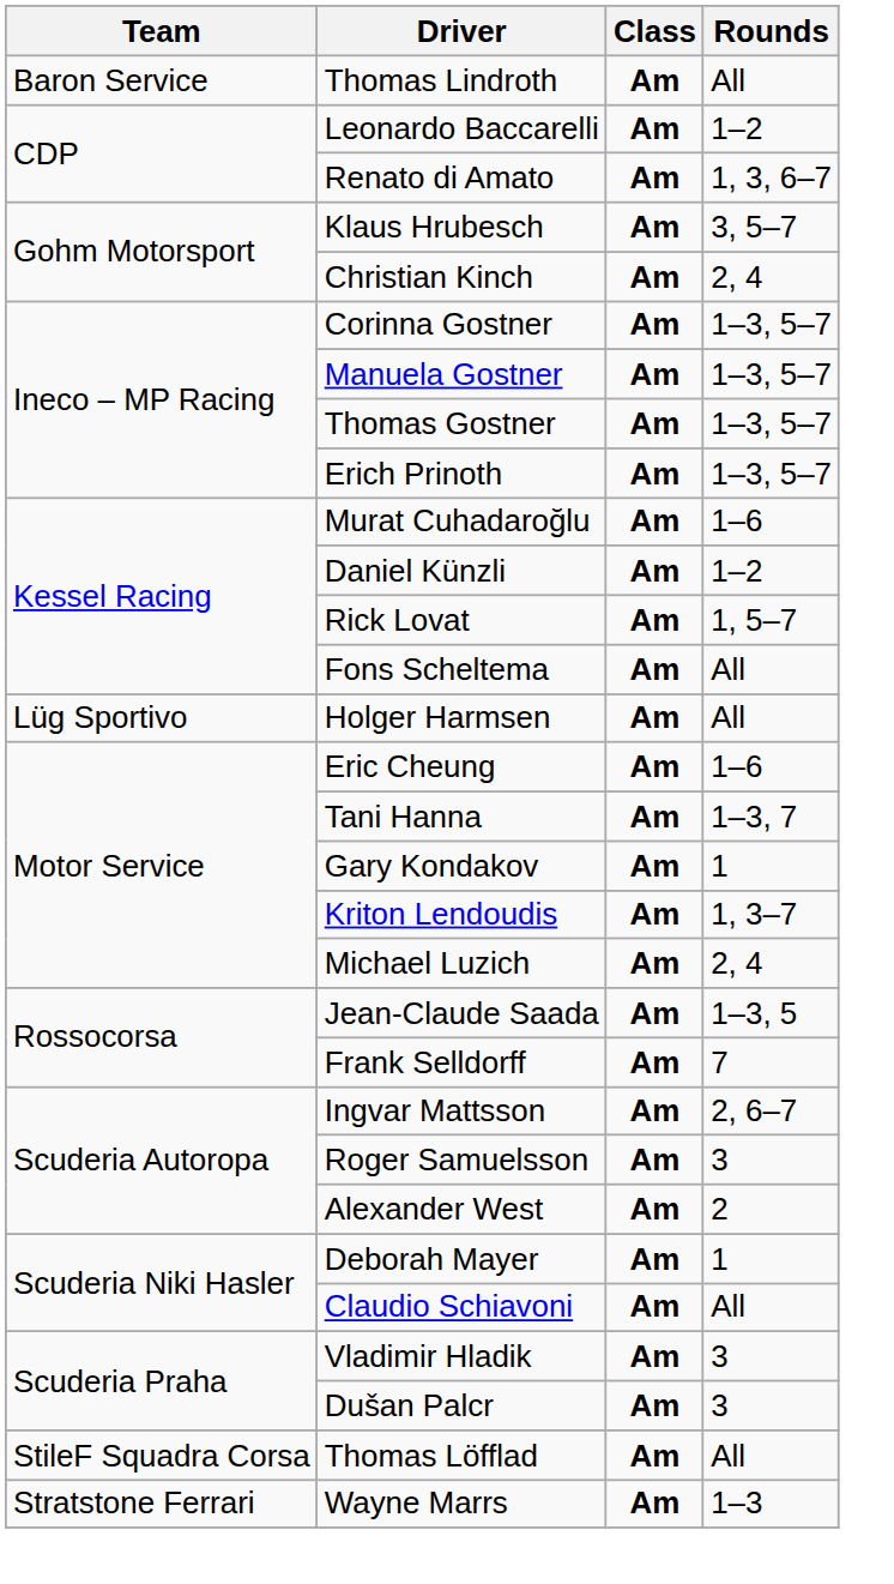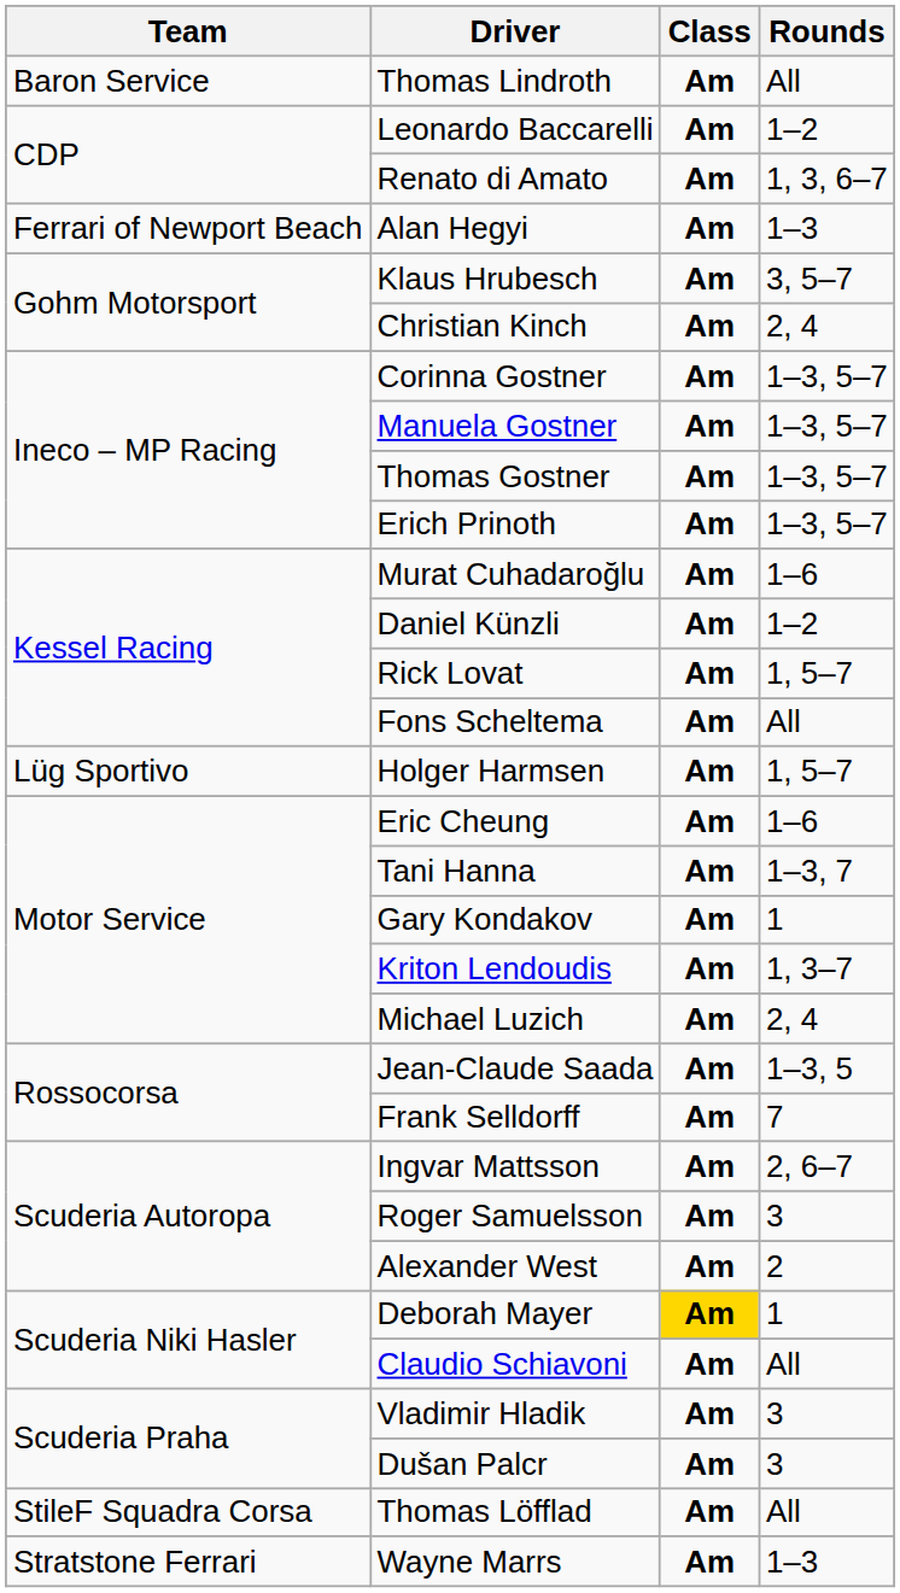 <table class="wikitable" style="font-size:90%;">
 <tr>
 <th>Team</th>
 <th>Driver</th>
 <th>Class</th>
 <th>Rounds</th>
 </tr>
 <tr>
 <td> Baron Service</td>
 <td> Thomas Lindroth</td>
 <td align=center><strong><span>Am</span></strong></td>
 <td>All</td>
 </tr>
 <tr>
 <td rowspan=2> CDP</td>
 <td> Leonardo Baccarelli</td>
 <td align=center><strong><span>Am</span></strong></td>
 <td>1–2</td>
 </tr>
 <tr>
 <td> Renato di Amato</td>
 <td align=center><strong><span>Am</span></strong></td>
 <td>1, 3, 6–7</td>
+</tr>
+<tr>
+<td> Ferrari of Newport Beach</td>
+<td> Alan Hegyi</td>
+<td align=center><strong><span>Am</span></strong></td>
+<td>1–3</td>
 </tr>
 <tr>
 <td rowspan=2> Gohm Motorsport</td>
 <td> Klaus Hrubesch</td>
 <td align=center><strong><span>Am</span></strong></td>
 <td>3, 5–7</td>
 </tr>
 <tr>
 <td> Christian Kinch</td>
 <td align=center><strong><span>Am</span></strong></td>
 <td>2, 4</td>
 </tr>
 <tr>
 <td rowspan=4> Ineco – MP Racing</td>
 <td> Corinna Gostner</td>
 <td align=center><strong><span>Am</span></strong></td>
 <td>1–3, 5–7</td>
 </tr>
 <tr>
 <td> <a href='#'>Manuela Gostner</a></td>
 <td align=center><strong><span>Am</span></strong></td>
 <td>1–3, 5–7</td>
 </tr>
 <tr>
 <td> Thomas Gostner</td>
 <td align=center><strong><span>Am</span></strong></td>
 <td>1–3, 5–7</td>
 </tr>
 <tr>
 <td> Erich Prinoth</td>
 <td align=center><strong><span>Am</span></strong></td>
 <td>1–3, 5–7</td>
 </tr>
 <tr>
 <td rowspan=4> <a href='#'>Kessel Racing</a></td>
 <td> Murat Cuhadaroğlu</td>
 <td align=center><strong><span>Am</span></strong></td>
 <td>1–6</td>
 </tr>
 <tr>
 <td> Daniel Künzli</td>
 <td align=center><strong><span>Am</span></strong></td>
 <td>1–2</td>
 </tr>
 <tr>
 <td> Rick Lovat</td>
 <td align=center><strong><span>Am</span></strong></td>
 <td>1, 5–7</td>
 </tr>
 <tr>
 <td> Fons Scheltema</td>
 <td align=center><strong><span>Am</span></strong></td>
 <td>All</td>
 </tr>
 <tr>
 <td> Lüg Sportivo</td>
 <td> Holger Harmsen</td>
 <td align=center><strong><span>Am</span></strong></td>
-<td>All</td>
+<td>1, 5–7</td>
 </tr>
 <tr>
 <td rowspan=5> Motor Service</td>
 <td> Eric Cheung</td>
 <td align=center><strong><span>Am</span></strong></td>
 <td>1–6</td>
 </tr>
 <tr>
 <td> Tani Hanna</td>
 <td align=center><strong><span>Am</span></strong></td>
 <td>1–3, 7</td>
 </tr>
 <tr>
 <td> Gary Kondakov</td>
 <td align=center><strong><span>Am</span></strong></td>
 <td>1</td>
 </tr>
 <tr>
 <td> <a href='#'>Kriton Lendoudis</a></td>
 <td align=center><strong><span>Am</span></strong></td>
 <td>1, 3–7</td>
 </tr>
 <tr>
 <td> Michael Luzich</td>
 <td align=center><strong><span>Am</span></strong></td>
 <td>2, 4</td>
 </tr>
 <tr>
 <td rowspan=2> Rossocorsa</td>
 <td> Jean-Claude Saada</td>
 <td align=center><strong><span>Am</span></strong></td>
 <td>1–3, 5</td>
 </tr>
 <tr>
 <td> Frank Selldorff</td>
 <td align=center><strong><span>Am</span></strong></td>
 <td>7</td>
 </tr>
 <tr>
 <td rowspan=3> Scuderia Autoropa</td>
 <td> Ingvar Mattsson</td>
 <td align=center><strong><span>Am</span></strong></td>
 <td>2, 6–7</td>
 </tr>
 <tr>
 <td> Roger Samuelsson</td>
 <td align=center><strong><span>Am</span></strong></td>
 <td>3</td>
 </tr>
 <tr>
 <td> Alexander West</td>
 <td align=center><strong><span>Am</span></strong></td>
 <td>2</td>
 </tr>
 <tr>
 <td rowspan=2> Scuderia Niki Hasler</td>
 <td> Deborah Mayer</td>
-<td align=center><strong><span>Am</span></strong></td>
+<td align=center style="background: gold;"><strong><span>Am</span></strong></td>
 <td>1</td>
 </tr>
 <tr>
 <td> <a href='#'>Claudio Schiavoni</a></td>
 <td align=center><strong><span>Am</span></strong></td>
 <td>All</td>
 </tr>
 <tr>
 <td rowspan=2> Scuderia Praha</td>
 <td> Vladimir Hladik</td>
 <td align=center><strong><span>Am</span></strong></td>
 <td>3</td>
 </tr>
 <tr>
 <td> Dušan Palcr</td>
 <td align=center><strong><span>Am</span></strong></td>
 <td>3</td>
 </tr>
 <tr>
 <td> StileF Squadra Corsa</td>
 <td> Thomas Löfflad</td>
 <td align=center><strong><span>Am</span></strong></td>
 <td>All</td>
 </tr>
 <tr>
 <td> Stratstone Ferrari</td>
 <td> Wayne Marrs</td>
 <td align=center><strong><span>Am</span></strong></td>
 <td>1–3</td>
 </tr>
 </table>
